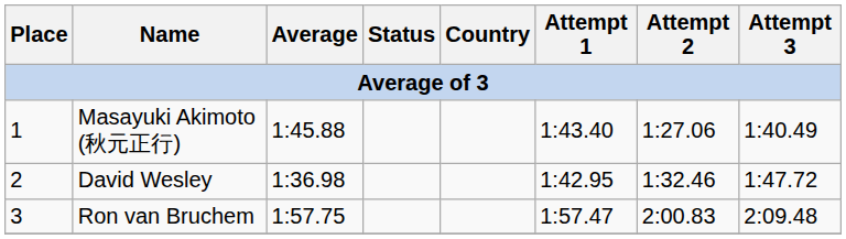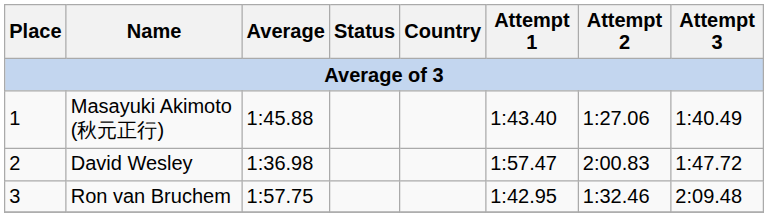 <table class="wikitable sortable">
 <tr>
 <th>Place</th>
 <th class="unsortable">Name</th>
 <th>Average</th>
 <th class="unsortable">Status</th>
 <th class="unsortable">Country</th>
 <th>Attempt 1</th>
 <th>Attempt 2</th>
 <th>Attempt 3</th>
 </tr>
 <tr>
 <th colspan="8" style="text-align:center; background:#C3D6EF;">Average of 3</th>
 </tr>
 <tr>
 <td>1</td>
 <td>Masayuki Akimoto (秋元正行)</td>
 <td>1:45.88</td>
 <td></td>
 <td></td>
 <td>1:43.40</td>
 <td>1:27.06</td>
 <td>1:40.49</td>
 </tr>
 <tr>
 <td>2</td>
 <td>David Wesley</td>
 <td>1:36.98</td>
 <td></td>
 <td></td>
-<td>1:42.95</td>
-<td>1:32.46</td>
+<td>1:57.47</td>
+<td>2:00.83</td>
 <td>1:47.72</td>
 </tr>
 <tr>
 <td>3</td>
 <td>Ron van Bruchem</td>
 <td>1:57.75</td>
 <td></td>
 <td></td>
-<td>1:57.47</td>
-<td>2:00.83</td>
+<td>1:42.95</td>
+<td>1:32.46</td>
 <td>2:09.48</td>
 </tr>
 <tr>
 </tr>
 </table>
